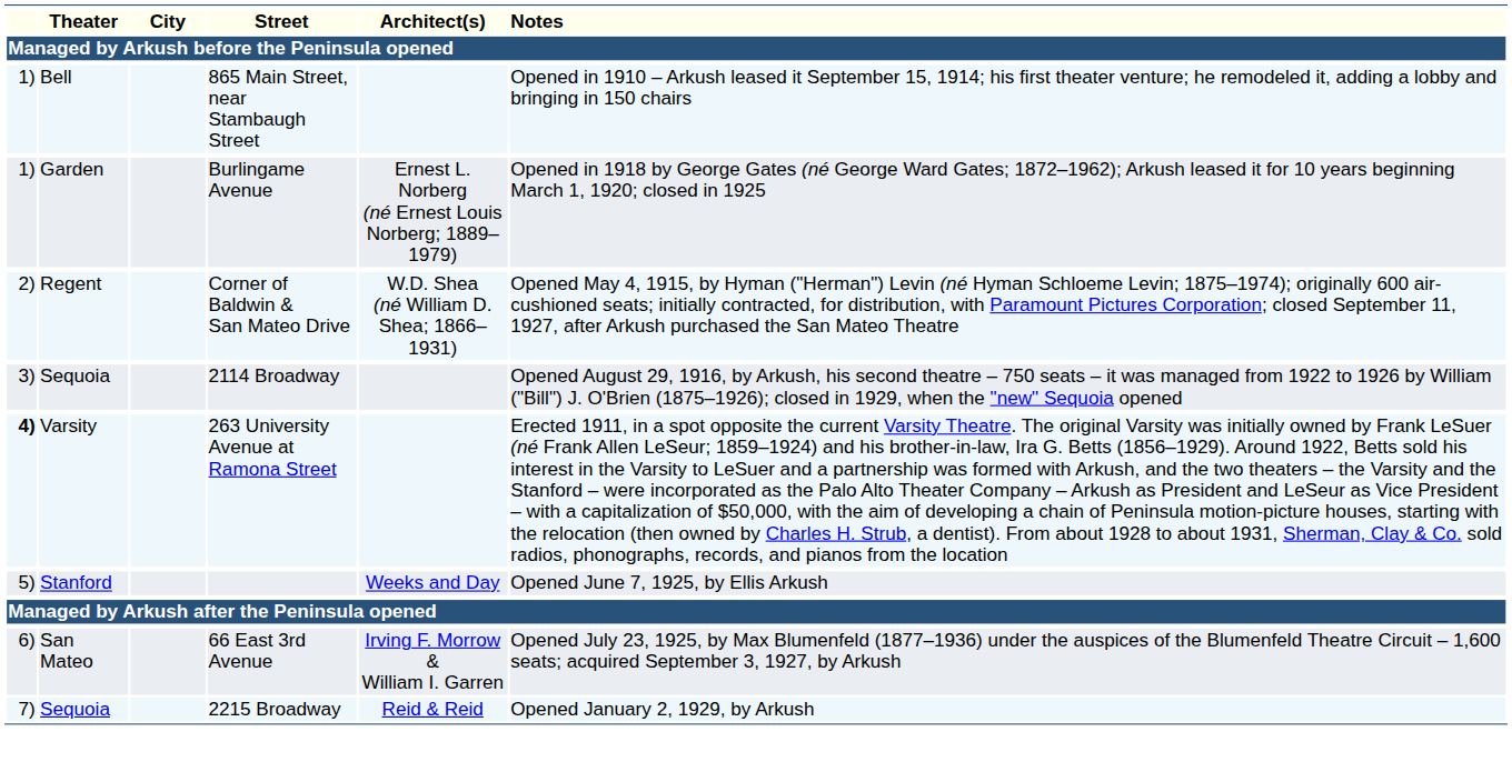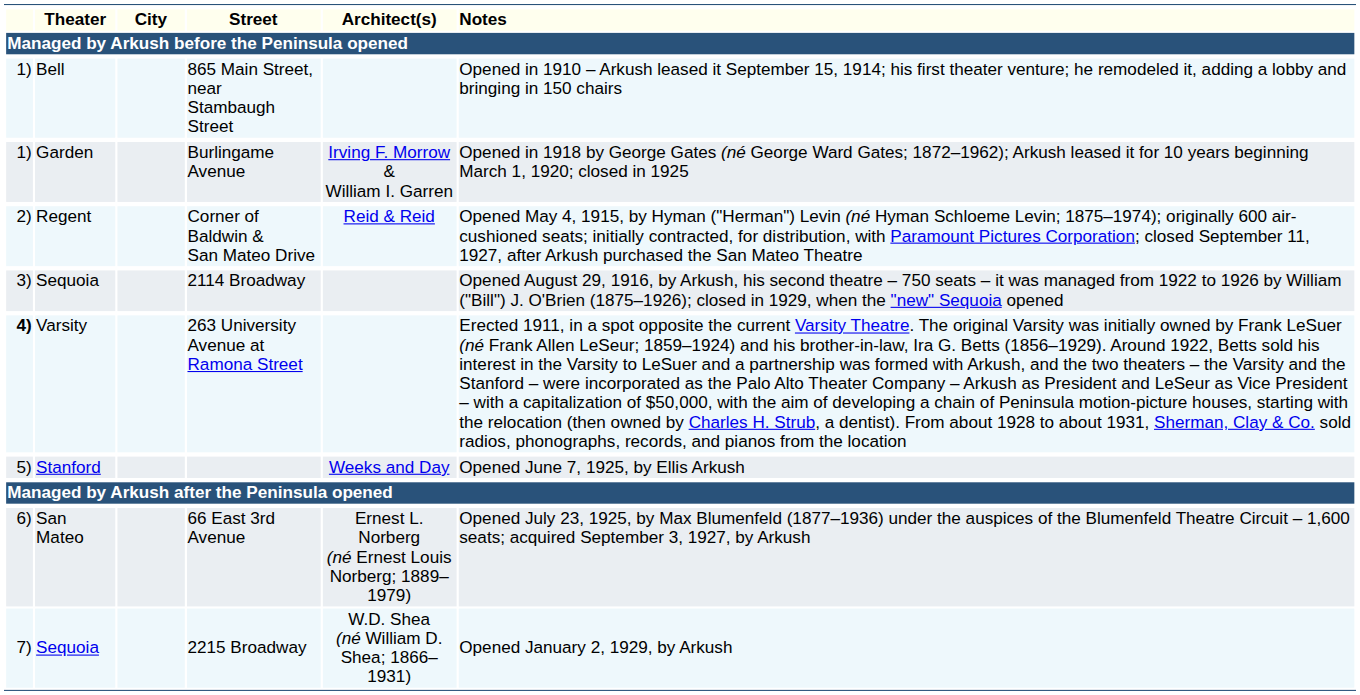 <table valign="top"; border="0" cellpadding="1" style="color:black; background-color: #FFFFFF; border-style: solid; border-color: #29527A; border-width: 1px 0px 1px 0px">
 <tr>
 </tr>
 <tr valign="top">
 <td width="2%" style="text-align:right; background-color:#ffffee"></td>
 <td width="6%" style="text-align:center; background-color:#ffffee"><strong>Theater</strong></td>
 <td width="5%" style="text-align:center; background-color:#ffffee"><strong>City</strong></td>
 <td width="10%" style="text-align:center; background-color:#ffffee"><strong>Street</strong></td>
 <td width="10%" style="text-align:center; background-color:#ffffee"><strong>Architect(s)</strong></td>
 <td width="67%" style="text-align:left; background-color:#ffffee"><strong>Notes</strong></td>
 </tr>
 <tr valign="bottom" style="text-align:left">
 <td colspan=6 style="color: white; background:#29527A;"><strong>Managed by Arkush before the Peninsula opened</strong></td>
 </tr>
 <tr>
 </tr>
 <tr valign="top">
 <td width="2%" style="text-align:right; background:#EEF8FC;">1)</td>
 <td width="6%" style="text-align:left; background:#EEF8FC;">Bell</td>
 <td width="5%" style="text-align:left; background:#EEF8FC;"></td>
 <td width="10%" style="text-align:left; background:#EEF8FC;">865 Main Street, near<br>Stambaugh Street</td>
 <td width="10%" style="text-align:center; background:#EEF8FC;"></td>
 <td width="67%" style="text-align:left; background:#EEF8FC;">Opened in 1910 – Arkush leased it September 15, 1914; his first theater venture; he remodeled it, adding a lobby and bringing in 150 chairs</td>
 </tr>
 <tr>
 </tr>
 <tr valign="top">
 <td width="2%" style="text-align:right; background:#EAEEF2;">1)</td>
 <td width="6%" style="text-align:left; background:#EAEEF2;">Garden</td>
 <td width="5%" style="text-align:left; background:#EAEEF2;"></td>
 <td width="10%" style="text-align:left; background:#EAEEF2;">Burlingame Avenue</td>
-<td width="10%" style="text-align:center; background:#EAEEF2;">Ernest L. Norberg<br><em>(né</em> Ernest Louis Norberg; 1889–1979)</td>
+<td width="10%" style="text-align:center; background:#EAEEF2;"><a href='#'>Irving F. Morrow</a> &<br>William I. Garren</td>
 <td width="67%" style="text-align:left; background:#EAEEF2;">Opened in 1918 by George Gates <em>(né</em> George Ward Gates; 1872–1962); Arkush leased it for 10 years beginning March 1, 1920; closed in 1925</td>
 </tr>
 <tr>
 </tr>
 <tr valign="top">
 <td width="2%" style="text-align:right; background-color:#EEF8FC">2)</td>
 <td width="6%" style="text-align:left; background-color:#EEF8FC">Regent</td>
 <td width="5%" style="text-align:left; background-color:#EEF8FC"></td>
 <td width="10%" style="text-align:left; background-color:#EEF8FC">Corner of Baldwin &<br> San Mateo Drive</td>
-<td width="10%" style="text-align:center; background-color:#EEF8FC">W.D. Shea<br><em>(né</em> William D. Shea; 1866–1931)</td>
+<td width="10%" style="text-align:center; background-color:#EEF8FC"><a href='#'>Reid & Reid</a></td>
 <td width="67%" style="text-align:left; background-color:#EEF8FC">Opened May 4, 1915, by Hyman ("Herman") Levin <em>(né</em> Hyman Schloeme Levin; 1875–1974); originally 600 air-cushioned seats; initially contracted, for distribution, with <a href='#'>Paramount Pictures Corporation</a>; closed September 11, 1927, after Arkush purchased the San Mateo Theatre</td>
 </tr>
 <tr>
 </tr>
 <tr valign="top">
 <td width="2%" style="text-align:right; background:#EAEEF2;">3)</td>
 <td width="6%" style="text-align:left; background:#EAEEF2;">Sequoia</td>
 <td width="5%" style="text-align:left; background:#EAEEF2;"></td>
 <td width="10%" style="text-align:left; background:#EAEEF2;">2114 Broadway</td>
 <td width="10%" style="text-align:center; background:#EAEEF2;"></td>
 <td width="67%" style="text-align:left; background:#EAEEF2;">Opened August 29, 1916, by Arkush, his second theatre – 750 seats – it was managed from 1922 to 1926 by William ("Bill") J. O'Brien (1875–1926); closed in 1929, when the <a href='#'>"new" Sequoia</a> opened</td>
 </tr>
 <tr>
 </tr>
 <tr valign="top">
 <td width="2%" style="text-align:right; background-color:#EEF8FC"><strong>4)</strong></td>
 <td width="6%" style="text-align:left; background-color:#EEF8FC">Varsity</td>
 <td width="5%" style="text-align:left; background-color:#EEF8FC"></td>
 <td width="10%" style="text-align:left; background-color:#EEF8FC">263 University Avenue at<br><a href='#'>Ramona Street</a></td>
 <td width="10%" style="text-align:center; background-color:#EEF8FC"></td>
 <td width="67%" style="text-align:left; background-color:#EEF8FC">Erected 1911, in a spot opposite the current <a href='#'>Varsity Theatre</a>.  The original Varsity was initially owned by Frank LeSuer <em>(né</em> Frank Allen LeSeur; 1859–1924) and his brother-in-law, Ira G. Betts (1856–1929). Around 1922, Betts sold his interest in the Varsity to LeSuer and a partnership was formed with Arkush, and the two theaters – the Varsity and the Stanford – were incorporated as the Palo Alto Theater Company – Arkush as President and LeSeur as Vice President – with a capitalization of $50,000, with the aim of developing a chain of Peninsula motion-picture houses, starting with the relocation (then owned by <a href='#'>Charles H. Strub</a>, a dentist). From about 1928 to about 1931, <a href='#'>Sherman, Clay & Co.</a> sold radios, phonographs, records, and pianos from the location</td>
 </tr>
 <tr>
 </tr>
 <tr valign="top">
 <td width="2%" style="text-align:right; background:#EAEEF2;">5)</td>
 <td width="6%" style="text-align:left; background:#EAEEF2;"><a href='#'>Stanford</a></td>
 <td width="5%" style="text-align:left; background:#EAEEF2;"></td>
 <td width="10%" style="text-align:left; background:#EAEEF2;"></td>
 <td width="10%" style="text-align:center; background:#EAEEF2;"><a href='#'>Weeks and Day</a></td>
 <td width="67%" style="text-align:left; background:#EAEEF2;">Opened June 7, 1925, by Ellis Arkush</td>
 </tr>
 <tr>
 </tr>
 <tr valign="bottom" style="text-align:left">
 <td colspan=6 style="color: white; background:#29527A;"><strong>Managed by Arkush after the Peninsula opened</strong></td>
 </tr>
 <tr>
 </tr>
 <tr valign="top">
 <td width="2%" style="text-align:right; background:#EAEEF2;">6)</td>
 <td width="6%" style="text-align:left; background:#EAEEF2;">San Mateo</td>
 <td width="5%" style="text-align:left; background:#EAEEF2;"></td>
 <td width="10%" style="text-align:left; background:#EAEEF2;">66 East 3rd Avenue</td>
-<td width="10%" style="text-align:center; background:#EAEEF2;"><a href='#'>Irving F. Morrow</a> &<br>William I. Garren</td>
+<td width="10%" style="text-align:center; background:#EAEEF2;">Ernest L. Norberg<br><em>(né</em> Ernest Louis Norberg; 1889–1979)</td>
 <td width="67%" style="text-align:left; background:#EAEEF2;">Opened July 23, 1925, by Max Blumenfeld (1877–1936) under the auspices of the Blumenfeld Theatre Circuit – 1,600 seats; acquired September 3, 1927, by Arkush</td>
 </tr>
 <tr>
 <td width="2%" style="text-align:right; background-color:#EEF8FC">7)</td>
 <td width="6%" style="text-align:left; background-color:#EEF8FC"><a href='#'>Sequoia</a></td>
 <td width="5%" style="text-align:left; background-color:#EEF8FC"></td>
 <td width="10%" style="text-align:left; background-color:#EEF8FC">2215 Broadway</td>
-<td width="10%" style="text-align:center; background-color:#EEF8FC"><a href='#'>Reid & Reid</a></td>
+<td width="10%" style="text-align:center; background-color:#EEF8FC">W.D. Shea<br><em>(né</em> William D. Shea; 1866–1931)</td>
 <td width="67%" style="text-align:left; background-color:#EEF8FC">Opened January 2, 1929, by Arkush</td>
 </tr>
 </table>
